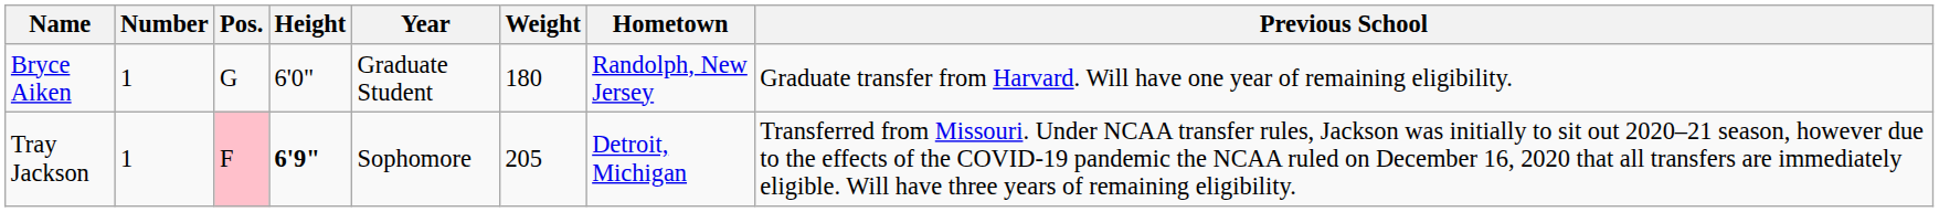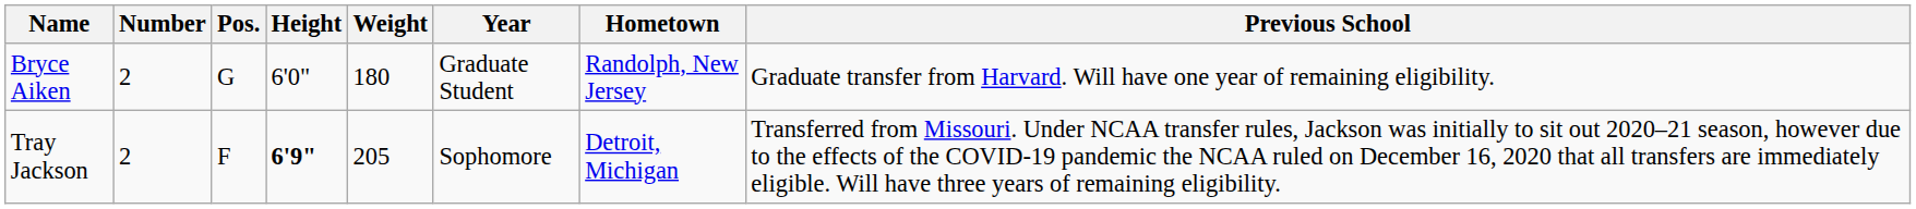 <table class="wikitable sortable" border="1">
 <tr>
 <th>Name</th>
 <th>Number</th>
 <th>Pos.</th>
 <th>Height</th>
+<th>Weight</th>
 <th>Year</th>
-<th>Weight</th>
 <th>Hometown</th>
 <th class="unsortable">Previous School</th>
 </tr>
 <tr>
 <td><a href='#'>Bryce Aiken</a></td>
-<td>1</td>
+<td>2</td>
 <td>G</td>
 <td>6'0"</td>
+<td>180</td>
 <td>Graduate Student</td>
-<td>180</td>
 <td><a href='#'>Randolph, New Jersey</a></td>
 <td>Graduate transfer from <a href='#'>Harvard</a>. Will have one year of remaining eligibility.</td>
 </tr>
 <tr>
 <td>Tray Jackson</td>
-<td>1</td>
-<td style="background: pink;">F</td>
+<td>2</td>
+<td>F</td>
 <td><strong>6'9"</strong></td>
+<td>205</td>
 <td>Sophomore</td>
-<td>205</td>
 <td><a href='#'>Detroit, Michigan</a></td>
 <td>Transferred from <a href='#'>Missouri</a>. Under NCAA transfer rules, Jackson was initially to sit out 2020–21 season, however due to the effects of the COVID-19 pandemic the NCAA ruled on December 16, 2020 that all transfers are immediately eligible. Will have three years of remaining eligibility.</td>
 </tr>
 </table>
